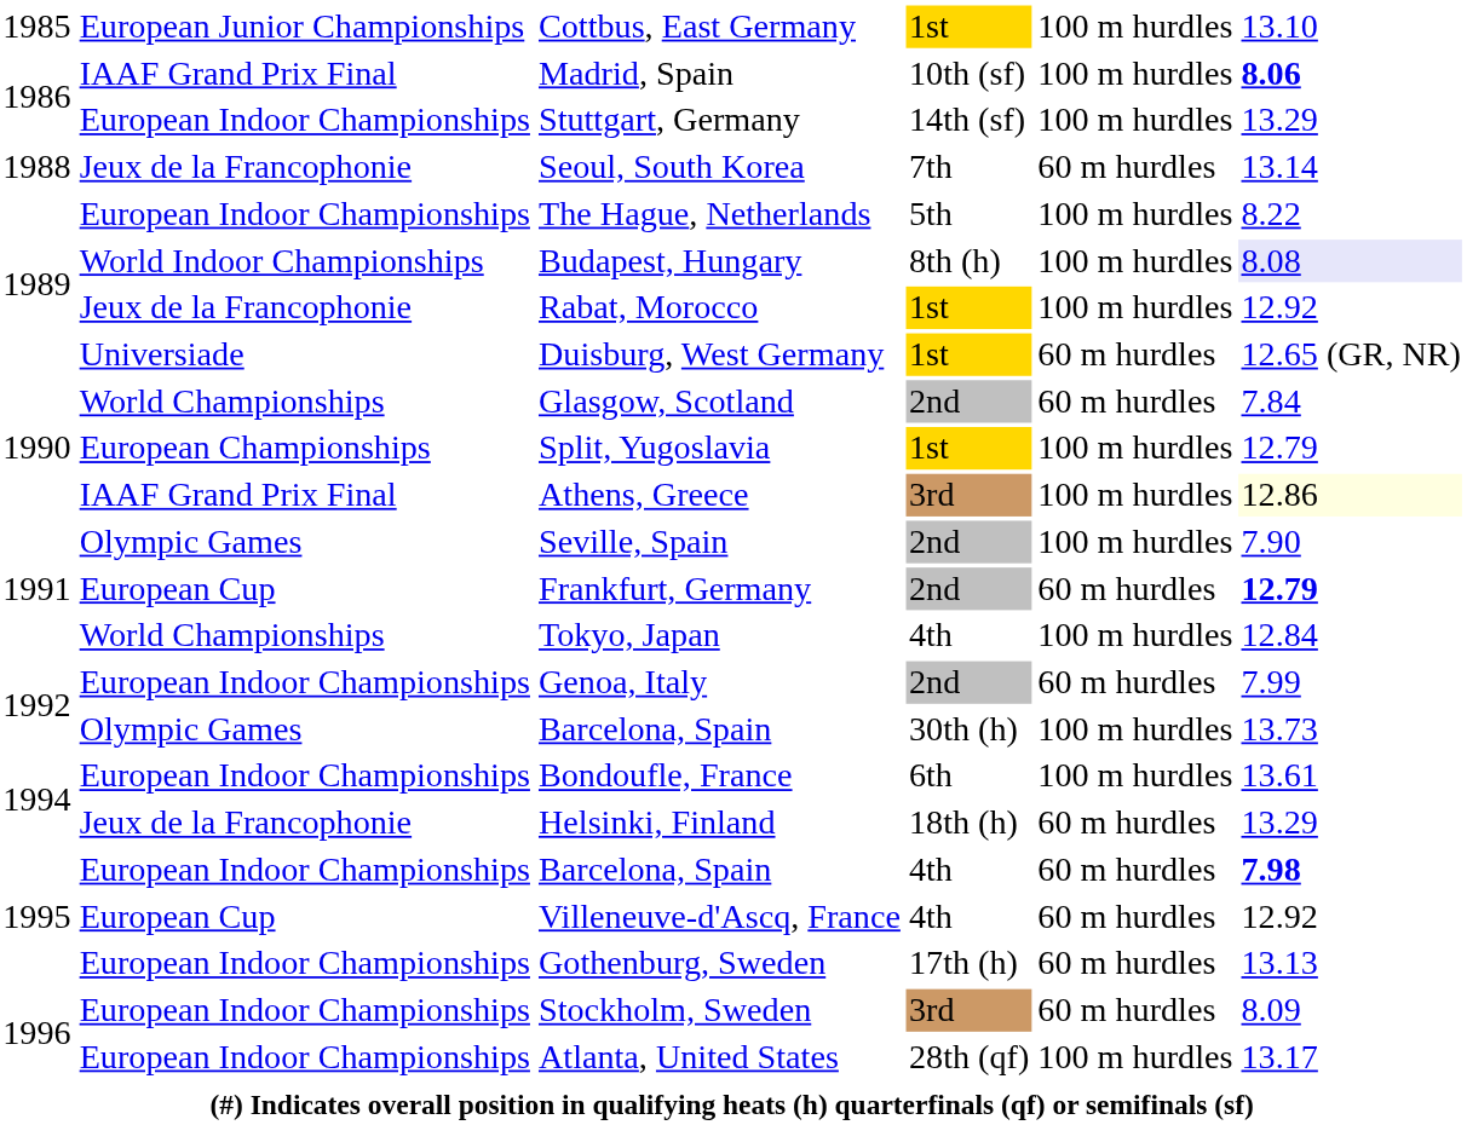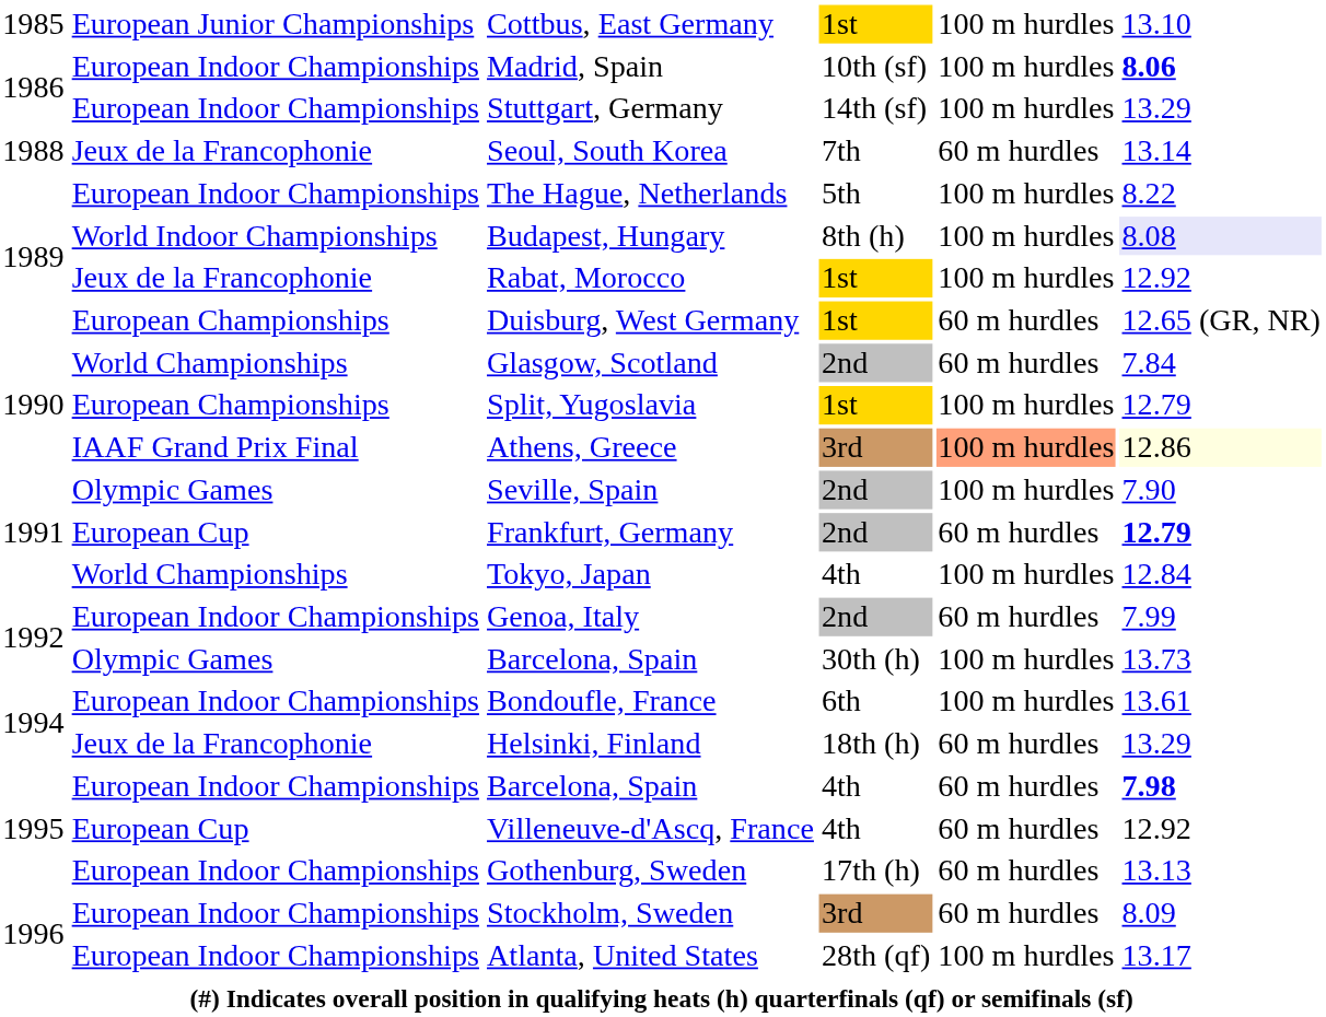 <table>
 <tr>
 <td>1985</td>
 <td><a href='#'>European Junior Championships</a></td>
 <td><a href='#'>Cottbus</a>, <a href='#'>East Germany</a></td>
 <td bgcolor=gold>1st</td>
 <td>100 m hurdles</td>
 <td><a href='#'>13.10</a></td>
 </tr>
 <tr>
 <td rowspan=2>1986</td>
-<td><a href='#'>IAAF Grand Prix Final</a></td>
+<td><a href='#'>European Indoor Championships</a></td>
 <td><a href='#'>Madrid</a>, Spain</td>
 <td>10th (sf)</td>
 <td>100 m hurdles</td>
 <td><strong><a href='#'>8.06</a></strong></td>
 </tr>
 <tr>
 <td><a href='#'>European Indoor Championships</a></td>
 <td><a href='#'>Stuttgart</a>, Germany</td>
 <td>14th (sf)</td>
 <td>100 m hurdles</td>
 <td><a href='#'>13.29</a></td>
 </tr>
 <tr>
 <td>1988</td>
 <td><a href='#'>Jeux de la Francophonie</a></td>
 <td><a href='#'>Seoul, South Korea</a></td>
 <td>7th</td>
 <td>60 m hurdles</td>
 <td><a href='#'>13.14</a></td>
 </tr>
 <tr>
 <td rowspan=4>1989</td>
 <td><a href='#'>European Indoor Championships</a></td>
 <td><a href='#'>The Hague</a>, <a href='#'>Netherlands</a></td>
 <td>5th</td>
 <td>100 m hurdles</td>
 <td><a href='#'>8.22</a></td>
 </tr>
 <tr>
 <td><a href='#'>World Indoor Championships</a></td>
 <td><a href='#'>Budapest, Hungary</a></td>
 <td>8th (h)</td>
 <td>100 m hurdles</td>
 <td style="background: lavender;"><a href='#'>8.08</a></td>
 </tr>
 <tr>
 <td><a href='#'>Jeux de la Francophonie</a></td>
 <td><a href='#'>Rabat, Morocco</a></td>
 <td bgcolor=gold>1st</td>
 <td>100 m hurdles</td>
 <td><a href='#'>12.92</a></td>
 </tr>
 <tr>
-<td><a href='#'>Universiade</a></td>
+<td><a href='#'>European Championships</a></td>
 <td><a href='#'>Duisburg</a>, <a href='#'>West Germany</a></td>
 <td bgcolor=gold>1st</td>
 <td>60 m hurdles</td>
 <td><a href='#'>12.65</a> (GR, NR)</td>
 </tr>
 <tr>
 <td rowspan=3>1990</td>
 <td><a href='#'>World Championships</a></td>
 <td><a href='#'>Glasgow, Scotland</a></td>
 <td bgcolor=silver>2nd</td>
 <td>60 m hurdles</td>
 <td><a href='#'>7.84</a></td>
 </tr>
 <tr>
 <td><a href='#'>European Championships</a></td>
 <td><a href='#'>Split, Yugoslavia</a></td>
 <td bgcolor=gold>1st</td>
 <td>100 m hurdles</td>
 <td><a href='#'>12.79</a></td>
 </tr>
 <tr>
 <td><a href='#'>IAAF Grand Prix Final</a></td>
 <td><a href='#'>Athens, Greece</a></td>
 <td bgcolor=cc9966>3rd</td>
-<td>100 m hurdles</td>
+<td style="background: lightsalmon;">100 m hurdles</td>
 <td style="background: lightyellow;">12.86</td>
 </tr>
 <tr>
 <td rowspan=3>1991</td>
 <td><a href='#'>Olympic Games</a></td>
 <td><a href='#'>Seville, Spain</a></td>
 <td bgcolor=silver>2nd</td>
 <td>100 m hurdles</td>
 <td><a href='#'>7.90</a></td>
 </tr>
 <tr>
 <td><a href='#'>European Cup</a></td>
 <td><a href='#'>Frankfurt, Germany</a></td>
 <td bgcolor=silver>2nd</td>
 <td>60 m hurdles</td>
 <td><strong><a href='#'>12.79</a></strong></td>
 </tr>
 <tr>
 <td><a href='#'>World Championships</a></td>
 <td><a href='#'>Tokyo, Japan</a></td>
 <td>4th</td>
 <td>100 m hurdles</td>
 <td><a href='#'>12.84</a></td>
 </tr>
 <tr>
 <td rowspan=2>1992</td>
 <td><a href='#'>European Indoor Championships</a></td>
 <td><a href='#'>Genoa, Italy</a></td>
 <td bgcolor=silver>2nd</td>
 <td>60 m hurdles</td>
 <td><a href='#'>7.99</a></td>
 </tr>
 <tr>
 <td><a href='#'>Olympic Games</a></td>
 <td><a href='#'>Barcelona, Spain</a></td>
 <td>30th (h)</td>
 <td>100 m hurdles</td>
 <td><a href='#'>13.73</a></td>
 </tr>
 <tr>
 <td rowspan=2>1994</td>
 <td><a href='#'>European Indoor Championships</a></td>
 <td><a href='#'>Bondoufle, France</a></td>
 <td>6th</td>
 <td>100 m hurdles</td>
 <td><a href='#'>13.61</a></td>
 </tr>
 <tr>
 <td><a href='#'>Jeux de la Francophonie</a></td>
 <td><a href='#'>Helsinki, Finland</a></td>
 <td>18th (h)</td>
 <td>60 m hurdles</td>
 <td><a href='#'>13.29</a></td>
 </tr>
 <tr>
 <td rowspan=3>1995</td>
 <td><a href='#'>European Indoor Championships</a></td>
 <td><a href='#'>Barcelona, Spain</a></td>
 <td>4th</td>
 <td>60 m hurdles</td>
 <td><strong><a href='#'>7.98</a></strong></td>
 </tr>
 <tr>
 <td><a href='#'>European Cup</a></td>
 <td><a href='#'>Villeneuve-d'Ascq</a>, <a href='#'>France</a></td>
 <td>4th</td>
 <td>60 m hurdles</td>
 <td>12.92</td>
 </tr>
 <tr>
 <td><a href='#'>European Indoor Championships</a></td>
 <td><a href='#'>Gothenburg, Sweden</a></td>
 <td>17th (h)</td>
 <td>60 m hurdles</td>
 <td><a href='#'>13.13</a></td>
 </tr>
 <tr>
 <td rowspan=2>1996</td>
 <td><a href='#'>European Indoor Championships</a></td>
 <td><a href='#'>Stockholm, Sweden</a></td>
 <td bgcolor=cc9966>3rd</td>
 <td>60 m hurdles</td>
 <td><a href='#'>8.09</a></td>
 </tr>
 <tr>
 <td><a href='#'>European Indoor Championships</a></td>
 <td><a href='#'>Atlanta</a>, <a href='#'>United States</a></td>
 <td>28th (qf)</td>
 <td>100 m hurdles</td>
 <td><a href='#'>13.17</a></td>
 </tr>
 <tr>
 <th colspan=6><small>(#) Indicates overall position in qualifying heats (h) quarterfinals (qf) or semifinals (sf)</small></th>
 </tr>
 </table>
